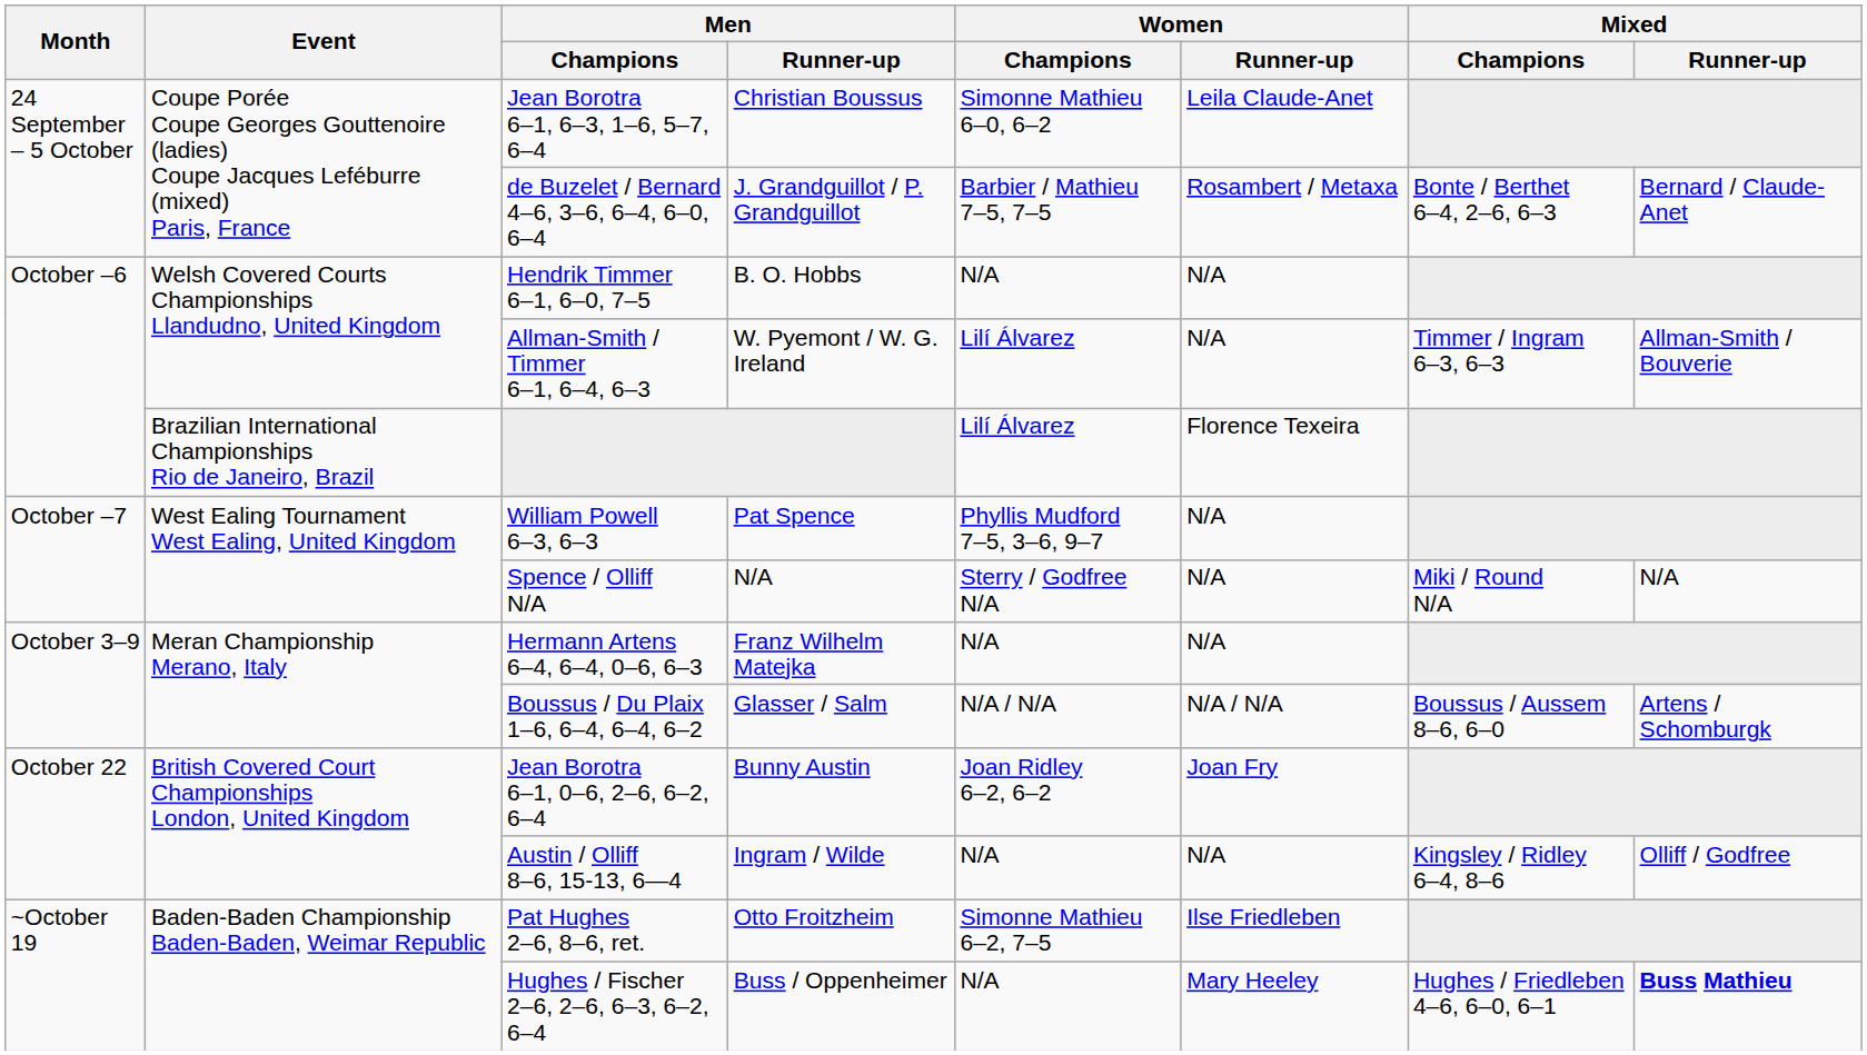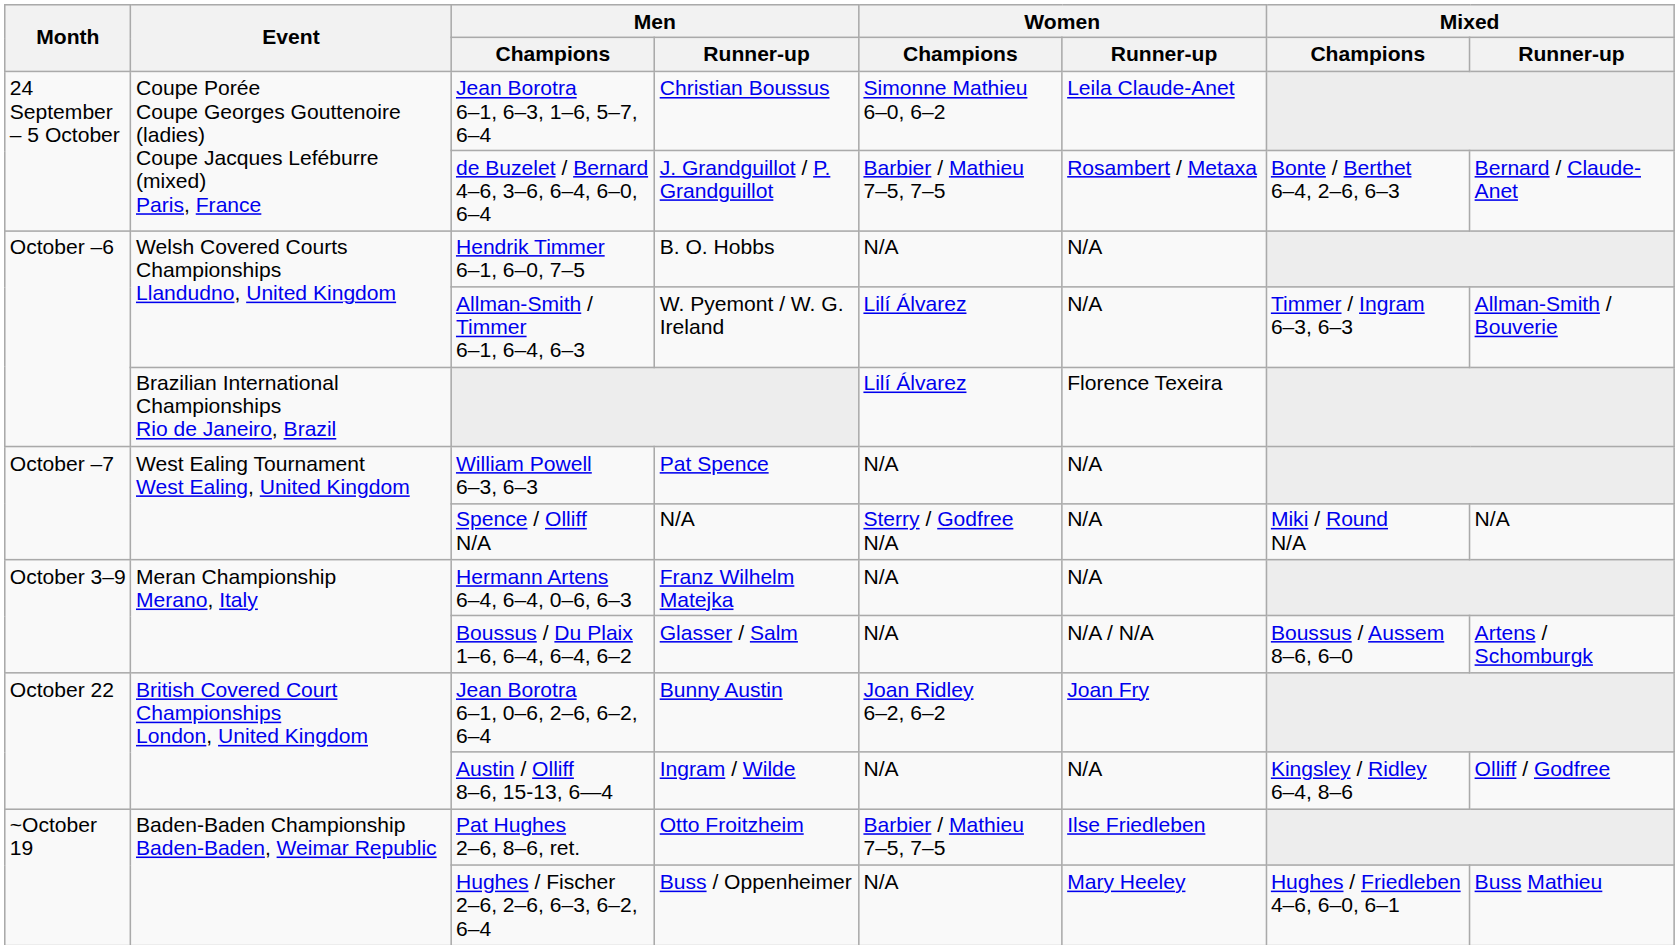 <table class="wikitable" style="font-size:85%;">
 <tr>
 <th rowspan="2" style="width:75px;">Month</th>
 <th rowspan="2" style="width:200px;">Event</th>
 <th colspan="2" style="width:250px;">Men</th>
 <th colspan="2" style="width:250px;">Women</th>
 <th colspan="2" style="width:250px;">Mixed</th>
 </tr>
 <tr>
 <th style="width:125px;">Champions</th>
 <th style="width:125px;">Runner-up</th>
 <th style="width:125px;">Champions</th>
 <th style="width:125px;">Runner-up</th>
 <th style="width:125px;">Champions</th>
 <th style="width:125px;">Runner-up</th>
 </tr>
 <tr valign=top>
 <td rowspan=2>24 September – 5 October</td>
 <td rowspan="2">Coupe Porée<br>Coupe Georges Gouttenoire (ladies)<br>Coupe Jacques Leféburre (mixed)<br><a href='#'>Paris</a>, <a href='#'>France</a></td>
 <td> <a href='#'>Jean Borotra</a><br>6–1, 6–3, 1–6, 5–7, 6–4</td>
 <td> <a href='#'>Christian Boussus</a></td>
 <td> <a href='#'>Simonne Mathieu</a><br>6–0, 6–2</td>
 <td> <a href='#'>Leila Claude-Anet</a></td>
 <td style="background:#ededed;" colspan="2"></td>
 </tr>
 <tr valign=top>
 <td> <a href='#'>de Buzelet</a> /  <a href='#'>Bernard</a><br>4–6, 3–6, 6–4, 6–0, 6–4</td>
 <td> <a href='#'>J. Grandguillot</a> /  <a href='#'>P. Grandguillot</a></td>
 <td> <a href='#'>Barbier</a> /  <a href='#'>Mathieu</a><br>7–5, 7–5</td>
 <td> <a href='#'>Rosambert</a> /  <a href='#'>Metaxa</a></td>
 <td> <a href='#'>Bonte</a> /  <a href='#'>Berthet</a><br>6–4, 2–6, 6–3</td>
 <td> <a href='#'>Bernard</a> /  <a href='#'>Claude-Anet</a></td>
 </tr>
 <tr valign=top>
 <td rowspan="3">October –6</td>
 <td rowspan="2">Welsh Covered Courts Championships<br><a href='#'>Llandudno</a>, <a href='#'>United Kingdom</a></td>
 <td> <a href='#'>Hendrik Timmer</a><br>6–1, 6–0, 7–5</td>
 <td>B. O. Hobbs</td>
 <td>N/A</td>
 <td>N/A</td>
 <td style="background:#ededed;" colspan="2"></td>
 </tr>
 <tr valign=top>
 <td> <a href='#'>Allman-Smith</a> /  <a href='#'>Timmer</a><br>6–1, 6–4, 6–3</td>
 <td>W. Pyemont /  W. G. Ireland</td>
 <td> <a href='#'>Lilí Álvarez</a></td>
 <td>N/A</td>
 <td> <a href='#'>Timmer</a> /  <a href='#'>Ingram</a><br>6–3, 6–3</td>
 <td> <a href='#'>Allman-Smith</a> /  <a href='#'>Bouverie</a></td>
 </tr>
 <tr valign=top>
 <td>Brazilian International Championships<br><a href='#'>Rio de Janeiro</a>, <a href='#'>Brazil</a></td>
 <td style="background:#ededed;" colspan="2"></td>
 <td> <a href='#'>Lilí Álvarez</a></td>
 <td> Florence Texeira</td>
 <td style="background:#ededed;" colspan="2"></td>
 </tr>
 <tr valign=top>
 <td rowspan=2>October –7</td>
 <td rowspan="2">West Ealing Tournament<br><a href='#'>West Ealing</a>, <a href='#'>United Kingdom</a></td>
 <td><a href='#'>William Powell</a><br>6–3, 6–3</td>
 <td> <a href='#'>Pat Spence</a></td>
-<td> <a href='#'>Phyllis Mudford</a><br>7–5, 3–6, 9–7</td>
+<td>N/A</td>
 <td>N/A</td>
 <td style="background:#ededed;" colspan="2"></td>
 </tr>
 <tr valign=top>
 <td> <a href='#'>Spence</a> /  <a href='#'>Olliff</a><br>N/A</td>
 <td>N/A</td>
 <td> <a href='#'>Sterry</a> /  <a href='#'>Godfree</a><br>N/A</td>
 <td>N/A</td>
 <td> <a href='#'>Miki</a> /  <a href='#'>Round</a><br>N/A</td>
 <td>N/A</td>
 </tr>
 <tr valign=top>
 <td rowspan=2>October 3–9</td>
 <td rowspan="2">Meran Championship<br><a href='#'>Merano</a>, <a href='#'>Italy</a></td>
 <td> <a href='#'>Hermann Artens</a><br>6–4, 6–4, 0–6, 6–3</td>
 <td> <a href='#'>Franz Wilhelm Matejka</a></td>
 <td> N/A<br></td>
 <td> N/A</td>
 <td style="background:#ededed;" colspan="2"></td>
 </tr>
 <tr valign=top>
 <td> <a href='#'>Boussus</a> /  <a href='#'>Du Plaix</a><br>1–6, 6–4, 6–4, 6–2</td>
 <td> <a href='#'>Glasser</a> /  <a href='#'>Salm</a></td>
-<td> N/A /  N/A<br></td>
+<td>N/A</td>
 <td> N/A /  N/A</td>
 <td> <a href='#'>Boussus</a> /  <a href='#'>Aussem</a><br>8–6, 6–0</td>
 <td> <a href='#'>Artens</a> /  <a href='#'>Schomburgk</a></td>
 </tr>
 <tr valign=top>
 <td rowspan=2>October 22</td>
 <td rowspan=2><a href='#'>British Covered Court Championships</a><br><a href='#'>London</a>, <a href='#'>United Kingdom</a></td>
 <td> <a href='#'>Jean Borotra</a><br>6–1, 0–6, 2–6, 6–2, 6–4</td>
 <td> <a href='#'>Bunny Austin</a></td>
 <td> <a href='#'>Joan Ridley</a><br>6–2, 6–2</td>
 <td> <a href='#'>Joan Fry</a></td>
 <td style="background:#ededed;" colspan="2"></td>
 </tr>
 <tr valign=top>
 <td> <a href='#'>Austin</a> /  <a href='#'>Olliff</a><br>8–6, 15-13, 6—4</td>
 <td> <a href='#'>Ingram</a> /  <a href='#'>Wilde</a></td>
 <td>N/A</td>
 <td>N/A</td>
 <td> <a href='#'>Kingsley</a> /  <a href='#'>Ridley</a><br>6–4, 8–6</td>
 <td> <a href='#'>Olliff</a> /  <a href='#'>Godfree</a></td>
 </tr>
 <tr valign=top>
 <td rowspan=2>~October 19</td>
 <td rowspan="2">Baden-Baden Championship<br><a href='#'>Baden-Baden</a>, <a href='#'>Weimar Republic</a></td>
 <td> <a href='#'>Pat Hughes</a><br>2–6, 8–6, ret.</td>
 <td> <a href='#'>Otto Froitzheim</a></td>
-<td> <a href='#'>Simonne Mathieu</a><br>6–2, 7–5</td>
+<td> <a href='#'>Barbier</a> /  <a href='#'>Mathieu</a><br>7–5, 7–5</td>
 <td> <a href='#'>Ilse Friedleben</a></td>
 <td style="background:#ededed;" colspan="2"></td>
 </tr>
 <tr valign=top>
 <td> <a href='#'>Hughes</a> / Fischer<br>2–6, 2–6, 6–3, 6–2, 6–4</td>
 <td> <a href='#'>Buss</a> / Oppenheimer</td>
 <td>N/A</td>
 <td> <a href='#'>Mary Heeley</a></td>
 <td> <a href='#'>Hughes</a> /  <a href='#'>Friedleben</a><br>4–6, 6–0, 6–1</td>
-<td><strong> <a href='#'>Buss</a> <a href='#'>Mathieu</a></strong></td>
+<td> <a href='#'>Buss</a> <a href='#'>Mathieu</a></td>
 </tr>
 </table>
